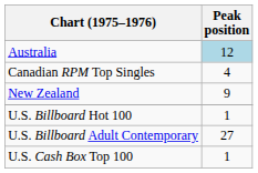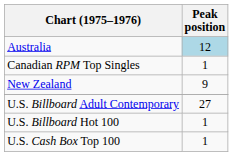 <table class="wikitable sortable">
 <tr>
 <th>Chart (1975–1976)</th>
 <th>Peak<br>position</th>
 </tr>
 <tr>
 <td><a href='#'>Australia</a></td>
 <td style="background: lightblue; text-align:center;">12</td>
 </tr>
 <tr>
 <td>Canadian <em>RPM</em> Top Singles</td>
-<td style="text-align:center;">4</td>
+<td style="text-align:center;">1</td>
 </tr>
 <tr>
 <td><a href='#'>New Zealand</a></td>
 <td style="text-align:center;">9</td>
 </tr>
 <tr>
 </tr>
 <tr>
+<td>U.S. <em>Billboard</em> <a href='#'>Adult Contemporary</a></td>
+<td align="center">27</td>
+</tr>
+<tr>
 <td>U.S. <em>Billboard</em> Hot 100</td>
 <td style="text-align:center;">1</td>
-</tr>
-<tr>
-<td>U.S. <em>Billboard</em> <a href='#'>Adult Contemporary</a></td>
-<td align="center">27</td>
 </tr>
 <tr>
 <td>U.S. <em>Cash Box</em> Top 100</td>
 <td style="text-align:center;">1</td>
 </tr>
 </table>
